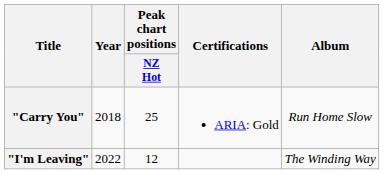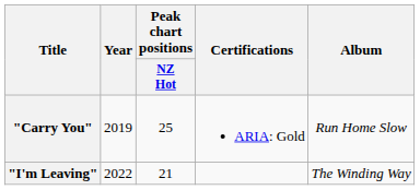 <table class="wikitable plainrowheaders" style="text-align:center;">
 <tr>
 <th scope="col" rowspan="2">Title</th>
 <th scope="col" rowspan="2">Year</th>
 <th scope="col" colspan="1">Peak chart positions</th>
 <th scope="col" rowspan="2">Certifications</th>
 <th scope="col" rowspan="2">Album</th>
 </tr>
 <tr>
 <th scope="col" style="width:3em;font-size:90%;"><a href='#'>NZ<br>Hot</a><br></th>
 </tr>
 <tr>
 <th scope="row">"Carry You"</th>
-<td>2018</td>
+<td>2019</td>
 <td>25</td>
 <td><br><ul><li><a href='#'>ARIA</a>: Gold</li></ul></td>
 <td><em>Run Home Slow</em></td>
 </tr>
 <tr>
 <th scope="row">"I'm Leaving"</th>
 <td>2022</td>
-<td>12</td>
+<td>21</td>
 <td></td>
 <td><em>The Winding Way</em></td>
 </tr>
 </table>
